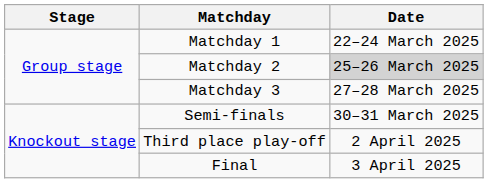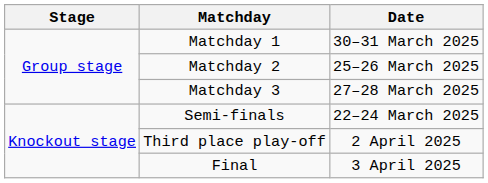 <table class="wikitable" style="text-align:center">
 <tr>
 <th>Stage</th>
 <th>Matchday</th>
 <th>Date</th>
 </tr>
 <tr>
 <td rowspan="3"><a href='#'>Group stage</a></td>
 <td>Matchday 1</td>
-<td>22–24 March 2025</td>
+<td>30–31 March 2025</td>
 </tr>
 <tr>
 <td>Matchday 2</td>
-<td style="background: lightgrey;">25–26 March 2025</td>
+<td>25–26 March 2025</td>
 </tr>
 <tr>
 <td>Matchday 3</td>
 <td>27–28 March 2025</td>
 </tr>
 <tr>
 <td rowspan="3"><a href='#'>Knockout stage</a></td>
 <td>Semi-finals</td>
-<td>30–31 March 2025</td>
+<td>22–24 March 2025</td>
 </tr>
 <tr>
 <td>Third place play-off</td>
 <td>2 April 2025</td>
 </tr>
 <tr>
 <td>Final</td>
 <td>3 April 2025</td>
 </tr>
 </table>
